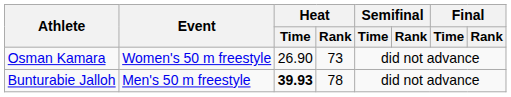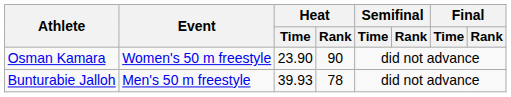 <table class=wikitable style="font-size:90%">
 <tr>
 <th rowspan="2">Athlete</th>
 <th rowspan="2">Event</th>
 <th colspan="2">Heat</th>
 <th colspan="2">Semifinal</th>
 <th colspan="2">Final</th>
 </tr>
 <tr style="font-size:95%">
 <th>Time</th>
 <th>Rank</th>
 <th>Time</th>
 <th>Rank</th>
 <th>Time</th>
 <th>Rank</th>
 </tr>
 <tr align=center>
 <td align=left><a href='#'>Osman Kamara</a></td>
 <td align=left><a href='#'>Women's 50 m freestyle</a></td>
-<td>26.90</td>
-<td>73</td>
+<td>23.90</td>
+<td>90</td>
 <td colspan=4>did not advance</td>
 </tr>
 <tr align=center>
 <td align=left><a href='#'>Bunturabie Jalloh</a></td>
 <td align=left><a href='#'>Men's 50 m freestyle</a></td>
-<td><strong>39.93</strong></td>
+<td>39.93</td>
 <td>78</td>
 <td colspan=4>did not advance</td>
 </tr>
 </table>
